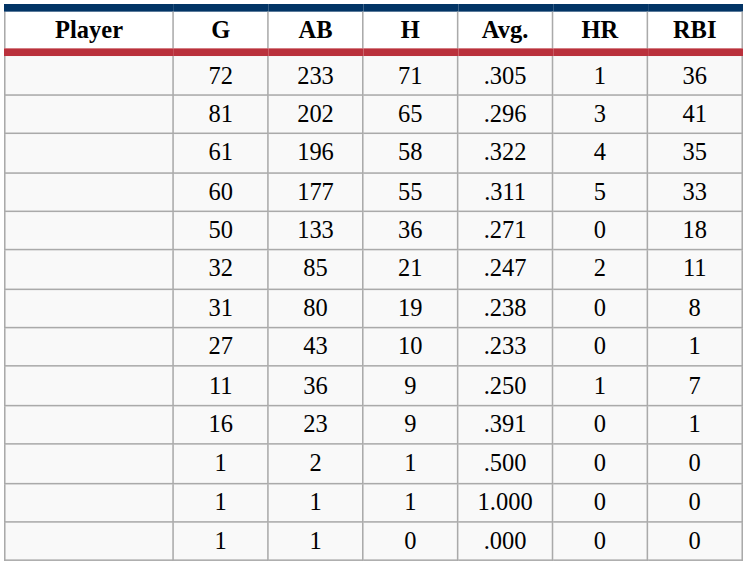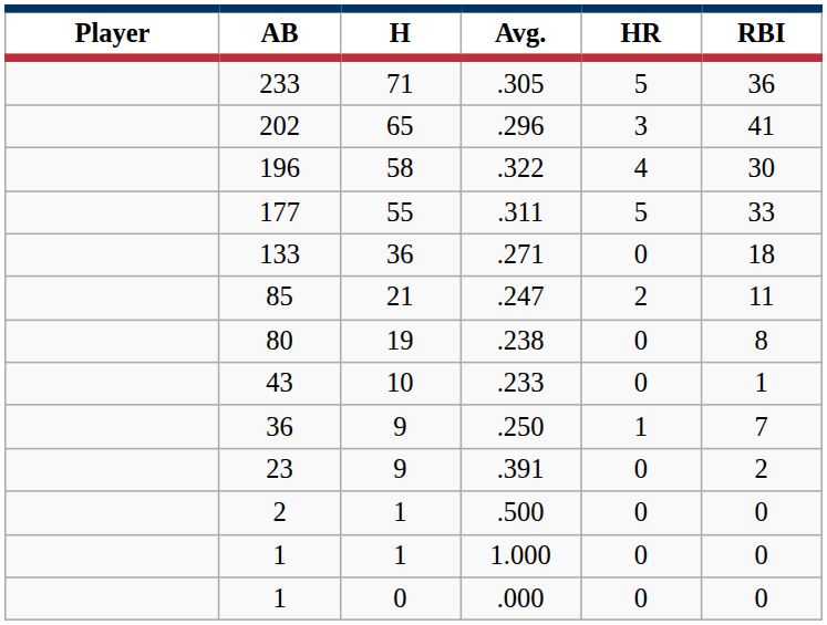 <table class="wikitable sortable">
 <tr>
 <th style="background:#FFFFFF; border-top:#023465 5px solid; border-bottom:#ba313c 5px solid;" width="16%">Player</th>
-<th style="background:#FFFFFF; border-top:#023465 5px solid; border-bottom:#ba313c 5px solid;" width="9%">G</th>
 <th style="background:#FFFFFF; border-top:#023465 5px solid; border-bottom:#ba313c 5px solid;" width="9%">AB</th>
 <th style="background:#FFFFFF; border-top:#023465 5px solid; border-bottom:#ba313c 5px solid;" width="9%">H</th>
 <th style="background:#FFFFFF; border-top:#023465 5px solid; border-bottom:#ba313c 5px solid;" width="9%">Avg.</th>
 <th style="background:#FFFFFF; border-top:#023465 5px solid; border-bottom:#ba313c 5px solid;" width="9%">HR</th>
 <th style="background:#FFFFFF; border-top:#023465 5px solid; border-bottom:#ba313c 5px solid;" width="9%">RBI</th>
 </tr>
 <tr align="center">
 <td></td>
-<td>72</td>
 <td>233</td>
 <td>71</td>
 <td>.305</td>
-<td>1</td>
+<td>5</td>
 <td>36</td>
 </tr>
 <tr align="center">
 <td></td>
-<td>81</td>
 <td>202</td>
 <td>65</td>
 <td>.296</td>
 <td>3</td>
 <td>41</td>
 </tr>
 <tr align="center">
 <td></td>
-<td>61</td>
 <td>196</td>
 <td>58</td>
 <td>.322</td>
 <td>4</td>
-<td>35</td>
+<td>30</td>
 </tr>
 <tr align="center">
 <td></td>
-<td>60</td>
 <td>177</td>
 <td>55</td>
 <td>.311</td>
 <td>5</td>
 <td>33</td>
 </tr>
 <tr align="center">
 <td></td>
-<td>50</td>
 <td>133</td>
 <td>36</td>
 <td>.271</td>
 <td>0</td>
 <td>18</td>
 </tr>
 <tr align="center">
 <td></td>
-<td>32</td>
 <td>85</td>
 <td>21</td>
 <td>.247</td>
 <td>2</td>
 <td>11</td>
 </tr>
 <tr align="center">
 <td></td>
-<td>31</td>
 <td>80</td>
 <td>19</td>
 <td>.238</td>
 <td>0</td>
 <td>8</td>
 </tr>
 <tr align="center">
 <td></td>
-<td>27</td>
 <td>43</td>
 <td>10</td>
 <td>.233</td>
 <td>0</td>
 <td>1</td>
 </tr>
 <tr align="center">
 <td></td>
-<td>11</td>
 <td>36</td>
 <td>9</td>
 <td>.250</td>
 <td>1</td>
 <td>7</td>
 </tr>
 <tr align="center">
 <td></td>
-<td>16</td>
 <td>23</td>
 <td>9</td>
 <td>.391</td>
 <td>0</td>
-<td>1</td>
+<td>2</td>
 </tr>
 <tr align="center">
 <td></td>
-<td>1</td>
 <td>2</td>
 <td>1</td>
 <td>.500</td>
 <td>0</td>
 <td>0</td>
 </tr>
 <tr align="center">
 <td></td>
 <td>1</td>
 <td>1</td>
-<td>1</td>
 <td>1.000</td>
 <td>0</td>
 <td>0</td>
 </tr>
 <tr align="center">
 <td></td>
 <td>1</td>
-<td>1</td>
 <td>0</td>
 <td>.000</td>
 <td>0</td>
 <td>0</td>
 </tr>
 </table>
